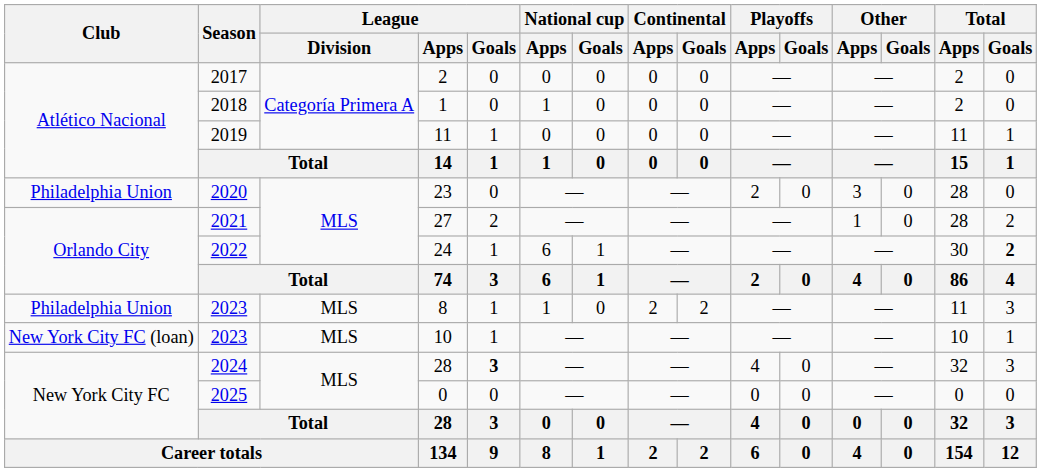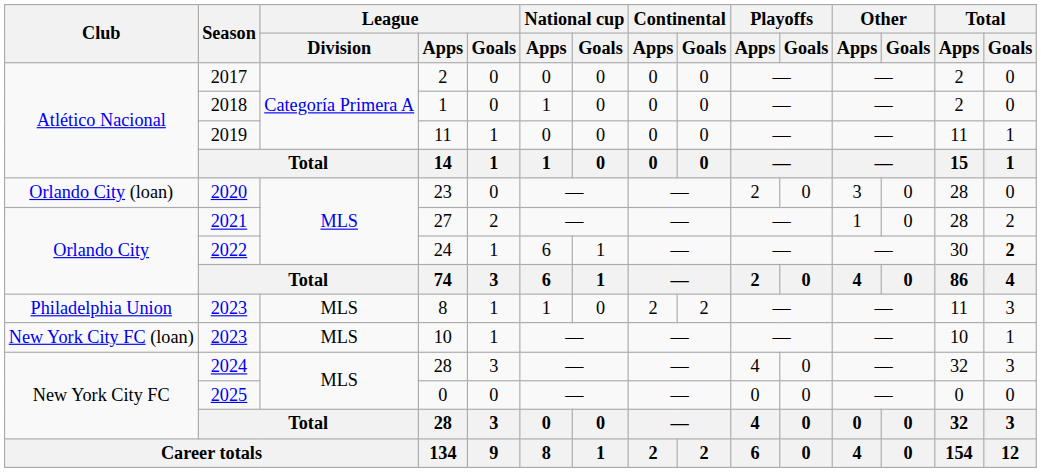 <table class="wikitable" style="text-align:center;">
 <tr>
 <th rowspan="2">Club</th>
 <th rowspan="2">Season</th>
 <th colspan="3">League</th>
 <th colspan="2">National cup</th>
 <th colspan="2">Continental</th>
 <th colspan="2">Playoffs</th>
 <th colspan="2">Other</th>
 <th colspan="2">Total</th>
 </tr>
 <tr>
 <th>Division</th>
 <th>Apps</th>
 <th>Goals</th>
 <th>Apps</th>
 <th>Goals</th>
 <th>Apps</th>
 <th>Goals</th>
 <th>Apps</th>
 <th>Goals</th>
 <th>Apps</th>
 <th>Goals</th>
 <th>Apps</th>
 <th>Goals</th>
 </tr>
 <tr>
 <td rowspan="4"><a href='#'>Atlético Nacional</a></td>
 <td>2017</td>
 <td rowspan="3"><a href='#'>Categoría Primera A</a></td>
 <td>2</td>
 <td>0</td>
 <td>0</td>
 <td>0</td>
 <td>0</td>
 <td>0</td>
 <td colspan="2">—</td>
 <td colspan="2">—</td>
 <td>2</td>
 <td>0</td>
 </tr>
 <tr>
 <td>2018</td>
 <td>1</td>
 <td>0</td>
 <td>1</td>
 <td>0</td>
 <td>0</td>
 <td>0</td>
 <td colspan="2">—</td>
 <td colspan="2">—</td>
 <td>2</td>
 <td>0</td>
 </tr>
 <tr>
 <td>2019</td>
 <td>11</td>
 <td>1</td>
 <td>0</td>
 <td>0</td>
 <td>0</td>
 <td>0</td>
 <td colspan="2">—</td>
 <td colspan="2">—</td>
 <td>11</td>
 <td>1</td>
 </tr>
 <tr>
 <th colspan="2">Total</th>
 <th>14</th>
 <th>1</th>
 <th>1</th>
 <th>0</th>
 <th>0</th>
 <th>0</th>
 <th colspan="2">—</th>
 <th colspan="2">—</th>
 <th>15</th>
 <th>1</th>
 </tr>
 <tr>
-<td><a href='#'>Philadelphia Union</a></td>
+<td><a href='#'>Orlando City</a> (loan)</td>
 <td><a href='#'>2020</a></td>
 <td rowspan="3"><a href='#'>MLS</a></td>
 <td>23</td>
 <td>0</td>
 <td colspan="2">—</td>
 <td colspan="2">—</td>
 <td>2</td>
 <td>0</td>
 <td>3</td>
 <td>0</td>
 <td>28</td>
 <td>0</td>
 </tr>
 <tr>
 <td rowspan="3"><a href='#'>Orlando City</a></td>
 <td><a href='#'>2021</a></td>
 <td>27</td>
 <td>2</td>
 <td colspan="2">—</td>
 <td colspan="2">—</td>
 <td colspan="2">—</td>
 <td>1</td>
 <td>0</td>
 <td>28</td>
 <td>2</td>
 </tr>
 <tr>
 <td><a href='#'>2022</a></td>
 <td>24</td>
 <td>1</td>
 <td>6</td>
 <td>1</td>
 <td colspan="2">—</td>
 <td colspan="2">—</td>
 <td colspan="2">—</td>
 <td>30</td>
 <td><strong>2</strong></td>
 </tr>
 <tr>
 <th colspan="2">Total</th>
 <th>74</th>
 <th>3</th>
 <th>6</th>
 <th>1</th>
 <th colspan="2">—</th>
 <th>2</th>
 <th>0</th>
 <th>4</th>
 <th>0</th>
 <th>86</th>
 <th>4</th>
 </tr>
 <tr>
 <td><a href='#'>Philadelphia Union</a></td>
 <td><a href='#'>2023</a></td>
 <td>MLS</td>
 <td>8</td>
 <td>1</td>
 <td>1</td>
 <td>0</td>
 <td>2</td>
 <td>2</td>
 <td colspan="2">—</td>
 <td colspan="2">—</td>
 <td>11</td>
 <td>3</td>
 </tr>
 <tr>
 <td><a href='#'>New York City FC</a> (loan)</td>
 <td><a href='#'>2023</a></td>
 <td>MLS</td>
 <td>10</td>
 <td>1</td>
 <td colspan="2">—</td>
 <td colspan="2">—</td>
 <td colspan="2">—</td>
 <td colspan="2">—</td>
 <td>10</td>
 <td>1</td>
 </tr>
 <tr>
 <td rowspan="3">New York City FC</td>
 <td><a href='#'>2024</a></td>
 <td rowspan="2">MLS</td>
 <td>28</td>
-<td><strong>3</strong></td>
+<td>3</td>
 <td colspan="2">—</td>
 <td colspan="2">—</td>
 <td>4</td>
 <td>0</td>
 <td colspan="2">—</td>
 <td>32</td>
 <td>3</td>
 </tr>
 <tr>
 <td><a href='#'>2025</a></td>
 <td>0</td>
 <td>0</td>
 <td colspan="2">—</td>
 <td colspan="2">—</td>
 <td>0</td>
 <td>0</td>
 <td colspan="2">—</td>
 <td>0</td>
 <td>0</td>
 </tr>
 <tr>
 <th colspan="2">Total</th>
 <th>28</th>
 <th>3</th>
 <th>0</th>
 <th>0</th>
 <th colspan="2">—</th>
 <th>4</th>
 <th>0</th>
 <th>0</th>
 <th>0</th>
 <th>32</th>
 <th>3</th>
 </tr>
 <tr>
 <th colspan="3">Career totals</th>
 <th>134</th>
 <th>9</th>
 <th>8</th>
 <th>1</th>
 <th>2</th>
 <th>2</th>
 <th>6</th>
 <th>0</th>
 <th>4</th>
 <th>0</th>
 <th>154</th>
 <th>12</th>
 </tr>
 </table>
